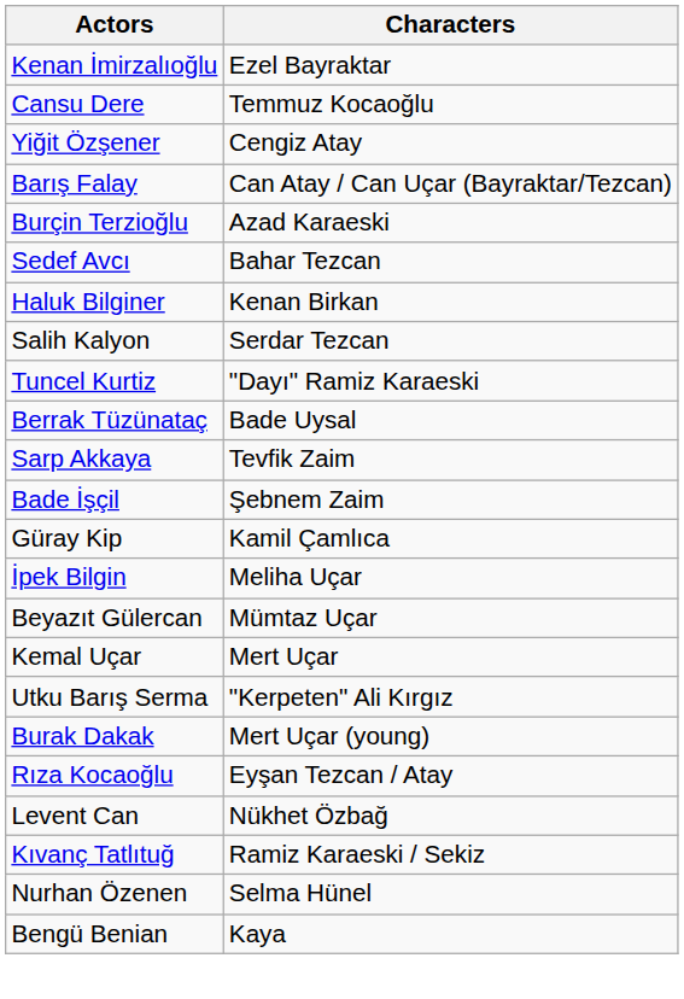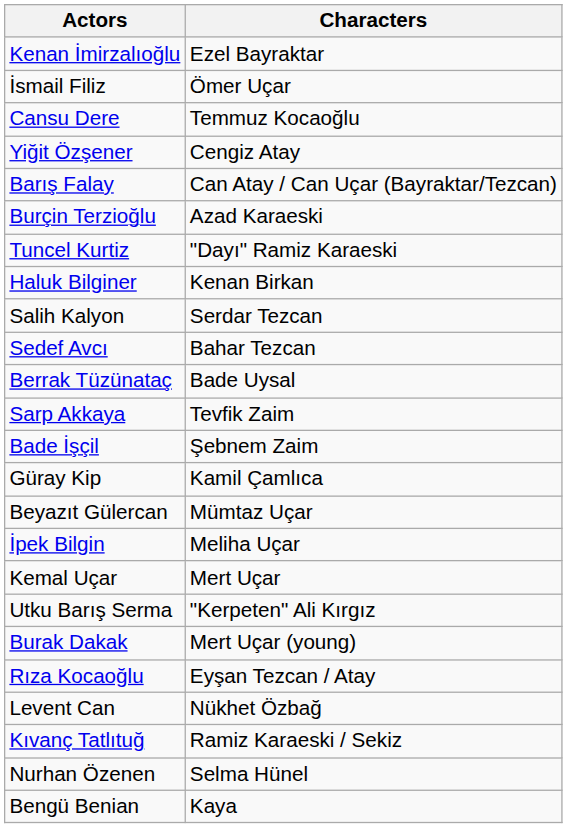 <table class="wikitable">
 <tr>
 <th>Actors</th>
 <th>Characters</th>
 </tr>
 <tr>
 <td><a href='#'>Kenan İmirzalıoğlu</a></td>
 <td>Ezel Bayraktar</td>
+</tr>
+<tr>
+<td>İsmail Filiz</td>
+<td>Ömer Uçar</td>
 </tr>
 <tr>
 <td><a href='#'>Cansu Dere</a></td>
 <td>Temmuz Kocaoğlu</td>
 </tr>
 <tr>
 <td><a href='#'>Yiğit Özşener</a></td>
 <td>Cengiz Atay</td>
 </tr>
 <tr>
 <td><a href='#'>Barış Falay</a></td>
 <td>Can Atay / Can Uçar (Bayraktar/Tezcan)</td>
 </tr>
 <tr>
 <td><a href='#'>Burçin Terzioğlu</a></td>
 <td>Azad Karaeski</td>
 </tr>
 <tr>
-<td><a href='#'>Sedef Avcı</a></td>
-<td>Bahar Tezcan</td>
+<td><a href='#'>Tuncel Kurtiz</a></td>
+<td>"Dayı" Ramiz Karaeski</td>
 </tr>
 <tr>
 <td><a href='#'>Haluk Bilginer</a></td>
 <td>Kenan Birkan</td>
 </tr>
 <tr>
 <td>Salih Kalyon</td>
 <td>Serdar Tezcan</td>
 </tr>
 <tr>
-<td><a href='#'>Tuncel Kurtiz</a></td>
-<td>"Dayı" Ramiz Karaeski</td>
+<td><a href='#'>Sedef Avcı</a></td>
+<td>Bahar Tezcan</td>
 </tr>
 <tr>
 <td><a href='#'>Berrak Tüzünataç</a></td>
 <td>Bade Uysal</td>
 </tr>
 <tr>
 <td><a href='#'>Sarp Akkaya</a></td>
 <td>Tevfik Zaim</td>
 </tr>
 <tr>
 <td><a href='#'>Bade İşçil</a></td>
 <td>Şebnem Zaim</td>
 </tr>
 <tr>
 <td>Güray Kip</td>
 <td>Kamil Çamlıca</td>
 </tr>
 <tr>
+<td>Beyazıt Gülercan</td>
+<td>Mümtaz Uçar</td>
+</tr>
+<tr>
 <td><a href='#'>İpek Bilgin</a></td>
 <td>Meliha Uçar</td>
-</tr>
-<tr>
-<td>Beyazıt Gülercan</td>
-<td>Mümtaz Uçar</td>
 </tr>
 <tr>
 <td>Kemal Uçar</td>
 <td>Mert Uçar</td>
 </tr>
 <tr>
 <td>Utku Barış Serma</td>
 <td>"Kerpeten" Ali Kırgız</td>
 </tr>
 <tr>
 <td><a href='#'>Burak Dakak</a></td>
 <td>Mert Uçar (young)</td>
 </tr>
 <tr>
 <td><a href='#'>Rıza Kocaoğlu</a></td>
 <td>Eyşan Tezcan / Atay</td>
 </tr>
 <tr>
 <td>Levent Can</td>
 <td>Nükhet Özbağ</td>
 </tr>
 <tr>
 <td><a href='#'>Kıvanç Tatlıtuğ</a></td>
 <td>Ramiz Karaeski / Sekiz</td>
 </tr>
 <tr>
 <td>Nurhan Özenen</td>
 <td>Selma Hünel</td>
 </tr>
 <tr>
 <td>Bengü Benian</td>
 <td>Kaya</td>
 </tr>
 </table>
